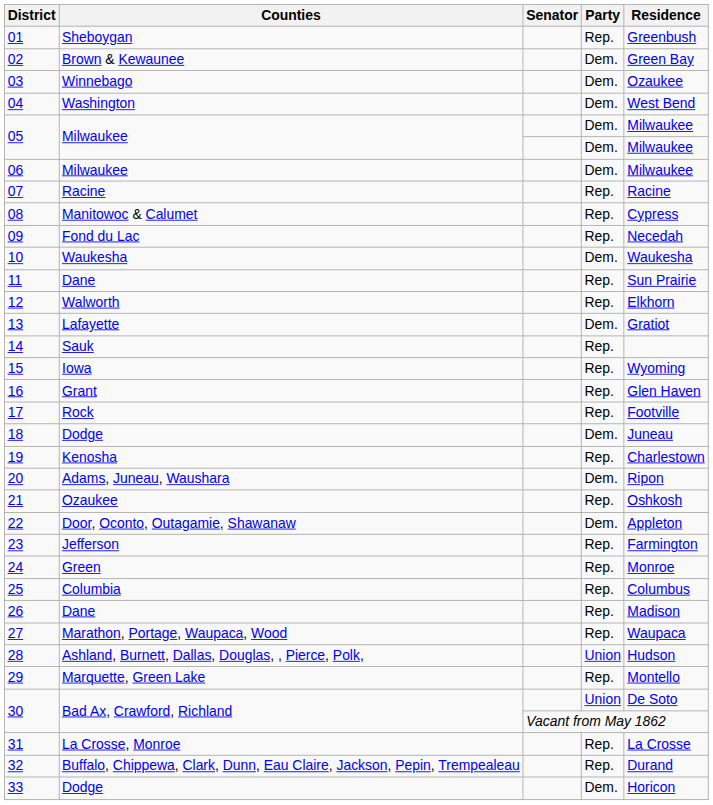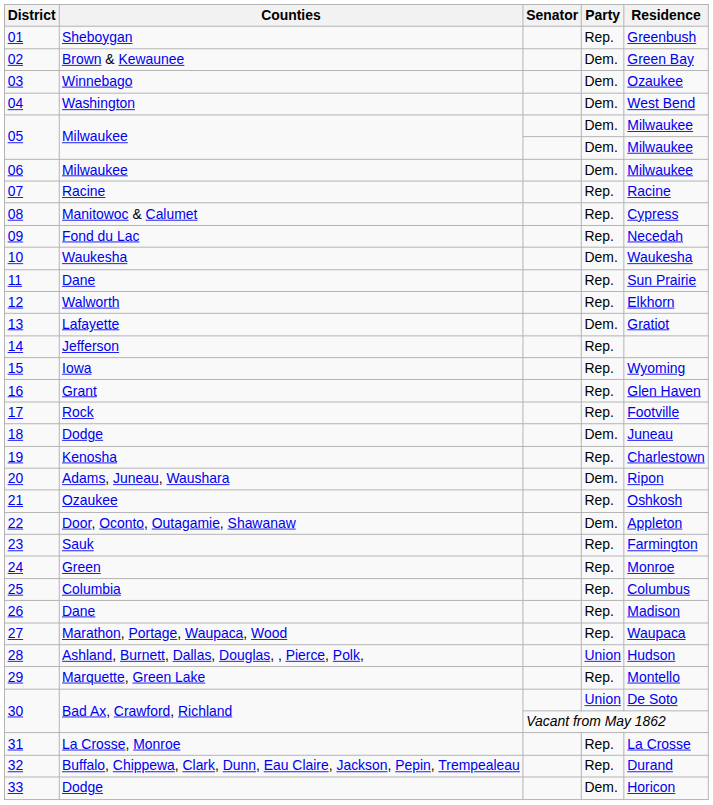 <table class="wikitable sortable">
 <tr>
 <th>District</th>
 <th>Counties</th>
 <th>Senator</th>
 <th>Party</th>
 <th>Residence</th>
 </tr>
 <tr>
 <td><a href='#'>01</a></td>
 <td><a href='#'>Sheboygan</a></td>
 <td></td>
 <td>Rep.</td>
 <td><a href='#'>Greenbush</a></td>
 </tr>
 <tr>
 <td><a href='#'>02</a></td>
 <td><a href='#'>Brown</a> & <a href='#'>Kewaunee</a></td>
 <td></td>
 <td>Dem.</td>
 <td><a href='#'>Green Bay</a></td>
 </tr>
 <tr>
 <td><a href='#'>03</a></td>
 <td><a href='#'>Winnebago</a></td>
 <td></td>
 <td>Dem.</td>
 <td><a href='#'>Ozaukee</a></td>
 </tr>
 <tr>
 <td><a href='#'>04</a></td>
 <td><a href='#'>Washington</a></td>
 <td></td>
 <td>Dem.</td>
 <td><a href='#'>West Bend</a></td>
 </tr>
 <tr>
 <td rowspan="2"><a href='#'>05</a></td>
 <td rowspan="2"><a href='#'>Milwaukee</a> </td>
 <td> </td>
 <td>Dem.</td>
 <td><a href='#'>Milwaukee</a></td>
 </tr>
 <tr>
 <td> </td>
 <td>Dem.</td>
 <td><a href='#'>Milwaukee</a></td>
 </tr>
 <tr>
 <td><a href='#'>06</a></td>
 <td><a href='#'>Milwaukee</a> </td>
 <td></td>
 <td>Dem.</td>
 <td><a href='#'>Milwaukee</a></td>
 </tr>
 <tr>
 <td><a href='#'>07</a></td>
 <td><a href='#'>Racine</a></td>
 <td></td>
 <td>Rep.</td>
 <td><a href='#'>Racine</a></td>
 </tr>
 <tr>
 <td><a href='#'>08</a></td>
 <td><a href='#'>Manitowoc</a> & <a href='#'>Calumet</a></td>
 <td></td>
 <td>Rep.</td>
 <td><a href='#'>Cypress</a></td>
 </tr>
 <tr>
 <td><a href='#'>09</a></td>
 <td><a href='#'>Fond du Lac</a></td>
 <td></td>
 <td>Rep.</td>
 <td><a href='#'>Necedah</a></td>
 </tr>
 <tr>
 <td><a href='#'>10</a></td>
 <td><a href='#'>Waukesha</a></td>
 <td></td>
 <td>Dem.</td>
 <td><a href='#'>Waukesha</a></td>
 </tr>
 <tr>
 <td><a href='#'>11</a></td>
 <td><a href='#'>Dane</a> </td>
 <td></td>
 <td>Rep.</td>
 <td><a href='#'>Sun Prairie</a></td>
 </tr>
 <tr>
 <td><a href='#'>12</a></td>
 <td><a href='#'>Walworth</a></td>
 <td></td>
 <td>Rep.</td>
 <td><a href='#'>Elkhorn</a></td>
 </tr>
 <tr>
 <td><a href='#'>13</a></td>
 <td><a href='#'>Lafayette</a></td>
 <td></td>
 <td>Dem.</td>
 <td><a href='#'>Gratiot</a></td>
 </tr>
 <tr>
 <td><a href='#'>14</a></td>
-<td><a href='#'>Sauk</a></td>
+<td><a href='#'>Jefferson</a></td>
 <td></td>
 <td>Rep.</td>
 <td></td>
 </tr>
 <tr>
 <td><a href='#'>15</a></td>
 <td><a href='#'>Iowa</a></td>
 <td></td>
 <td>Rep.</td>
 <td><a href='#'>Wyoming</a></td>
 </tr>
 <tr>
 <td><a href='#'>16</a></td>
 <td><a href='#'>Grant</a></td>
 <td></td>
 <td>Rep.</td>
 <td><a href='#'>Glen Haven</a></td>
 </tr>
 <tr>
 <td><a href='#'>17</a></td>
 <td><a href='#'>Rock</a></td>
 <td></td>
 <td>Rep.</td>
 <td><a href='#'>Footville</a></td>
 </tr>
 <tr>
 <td><a href='#'>18</a></td>
 <td><a href='#'>Dodge</a> </td>
 <td></td>
 <td>Dem.</td>
 <td><a href='#'>Juneau</a></td>
 </tr>
 <tr>
 <td><a href='#'>19</a></td>
 <td><a href='#'>Kenosha</a></td>
 <td></td>
 <td>Rep.</td>
 <td><a href='#'>Charlestown</a></td>
 </tr>
 <tr>
 <td><a href='#'>20</a></td>
 <td><a href='#'>Adams</a>, <a href='#'>Juneau</a>, <a href='#'>Waushara</a></td>
 <td></td>
 <td>Dem.</td>
 <td><a href='#'>Ripon</a></td>
 </tr>
 <tr>
 <td><a href='#'>21</a></td>
 <td><a href='#'>Ozaukee</a></td>
 <td></td>
 <td>Rep.</td>
 <td><a href='#'>Oshkosh</a></td>
 </tr>
 <tr>
 <td><a href='#'>22</a></td>
 <td><a href='#'>Door</a>, <a href='#'>Oconto</a>, <a href='#'>Outagamie</a>, <a href='#'>Shawanaw</a></td>
 <td></td>
 <td>Dem.</td>
 <td><a href='#'>Appleton</a></td>
 </tr>
 <tr>
 <td><a href='#'>23</a></td>
-<td><a href='#'>Jefferson</a></td>
+<td><a href='#'>Sauk</a></td>
 <td></td>
 <td>Rep.</td>
 <td><a href='#'>Farmington</a></td>
 </tr>
 <tr>
 <td><a href='#'>24</a></td>
 <td><a href='#'>Green</a></td>
 <td></td>
 <td>Rep.</td>
 <td><a href='#'>Monroe</a></td>
 </tr>
 <tr>
 <td><a href='#'>25</a></td>
 <td><a href='#'>Columbia</a></td>
 <td></td>
 <td>Rep.</td>
 <td><a href='#'>Columbus</a></td>
 </tr>
 <tr>
 <td><a href='#'>26</a></td>
 <td><a href='#'>Dane</a> </td>
 <td></td>
 <td>Rep.</td>
 <td><a href='#'>Madison</a></td>
 </tr>
 <tr>
 <td><a href='#'>27</a></td>
 <td><a href='#'>Marathon</a>, <a href='#'>Portage</a>, <a href='#'>Waupaca</a>, <a href='#'>Wood</a></td>
 <td></td>
 <td>Rep.</td>
 <td><a href='#'>Waupaca</a></td>
 </tr>
 <tr>
 <td><a href='#'>28</a></td>
 <td><a href='#'>Ashland</a>, <a href='#'>Burnett</a>, <a href='#'>Dallas</a>, <a href='#'>Douglas</a>, , <a href='#'>Pierce</a>, <a href='#'>Polk</a>, </td>
 <td></td>
 <td><a href='#'>Union</a></td>
 <td><a href='#'>Hudson</a></td>
 </tr>
 <tr>
 <td><a href='#'>29</a></td>
 <td><a href='#'>Marquette</a>, <a href='#'>Green Lake</a></td>
 <td></td>
 <td>Rep.</td>
 <td><a href='#'>Montello</a></td>
 </tr>
 <tr>
 <td rowspan="2"><a href='#'>30</a></td>
 <td rowspan="2"><a href='#'>Bad Ax</a>, <a href='#'>Crawford</a>, <a href='#'>Richland</a></td>
 <td> </td>
 <td><a href='#'>Union</a></td>
 <td><a href='#'>De Soto</a></td>
 </tr>
 <tr>
 <td colspan="3"><em>Vacant from May 1862</em></td>
 </tr>
 <tr>
 <td><a href='#'>31</a></td>
 <td><a href='#'>La Crosse</a>, <a href='#'>Monroe</a></td>
 <td></td>
 <td>Rep.</td>
 <td><a href='#'>La Crosse</a></td>
 </tr>
 <tr>
 <td><a href='#'>32</a></td>
 <td><a href='#'>Buffalo</a>, <a href='#'>Chippewa</a>, <a href='#'>Clark</a>, <a href='#'>Dunn</a>, <a href='#'>Eau Claire</a>, <a href='#'>Jackson</a>, <a href='#'>Pepin</a>, <a href='#'>Trempealeau</a></td>
 <td></td>
 <td>Rep.</td>
 <td><a href='#'>Durand</a></td>
 </tr>
 <tr>
 <td><a href='#'>33</a></td>
 <td><a href='#'>Dodge</a> </td>
 <td></td>
 <td>Dem.</td>
 <td><a href='#'>Horicon</a></td>
 </tr>
 </table>
